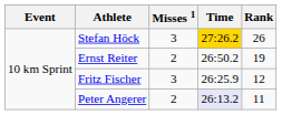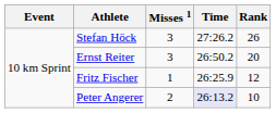 <table class="wikitable" style="font-size:90%">
 <tr>
 <th>Event</th>
 <th>Athlete</th>
 <th>Misses <sup>1</sup></th>
 <th>Time</th>
 <th>Rank</th>
 </tr>
 <tr>
 <td rowspan="4">10 km Sprint</td>
 <td><a href='#'>Stefan Höck</a></td>
 <td align="center">3</td>
-<td align="center" style="background: gold;">27:26.2</td>
+<td align="center">27:26.2</td>
 <td align="center">26</td>
 </tr>
 <tr>
 <td><a href='#'>Ernst Reiter</a></td>
-<td align="center">2</td>
+<td align="center">3</td>
 <td align="center">26:50.2</td>
-<td align="center">19</td>
+<td align="center">20</td>
 </tr>
 <tr>
 <td><a href='#'>Fritz Fischer</a></td>
-<td align="center">3</td>
+<td align="center">1</td>
 <td align="center">26:25.9</td>
 <td align="center">12</td>
 </tr>
 <tr>
 <td><a href='#'>Peter Angerer</a></td>
 <td align="center">2</td>
 <td align="center" style="background: lavender;">26:13.2</td>
-<td align="center">11</td>
+<td align="center">10</td>
 </tr>
 </table>
